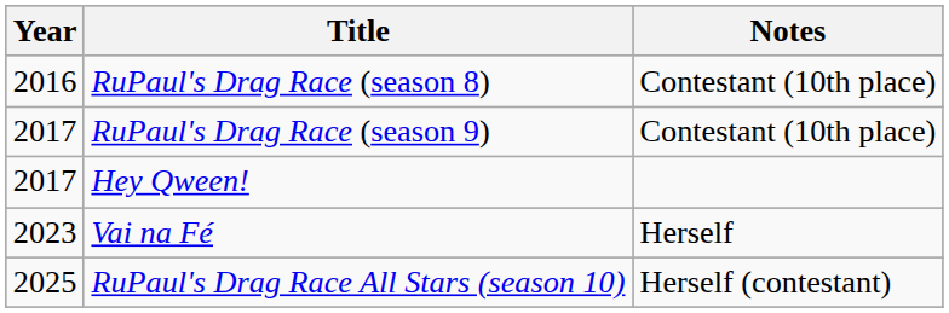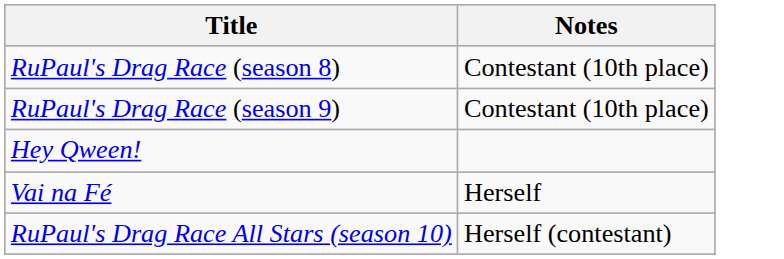 <table class="wikitable">
 <tr>
-<th>Year</th>
 <th>Title</th>
 <th>Notes</th>
 </tr>
 <tr>
-<td>2016</td>
 <td><em><a href='#'>RuPaul's Drag Race</a></em> (<a href='#'>season 8</a>)</td>
 <td>Contestant (10th place)</td>
 </tr>
 <tr>
-<td>2017</td>
 <td><em><a href='#'>RuPaul's Drag Race</a></em> (<a href='#'>season 9</a>)</td>
 <td>Contestant (10th place)</td>
 </tr>
 <tr>
-<td>2017</td>
 <td><em><a href='#'>Hey Qween!</a></em></td>
 <td></td>
 </tr>
 <tr>
-<td>2023</td>
 <td><em><a href='#'>Vai na Fé</a></em></td>
 <td>Herself</td>
 </tr>
 <tr>
-<td>2025</td>
 <td><em><a href='#'>RuPaul's Drag Race All Stars (season 10)</a></em></td>
 <td>Herself (contestant)</td>
 </tr>
 </table>
